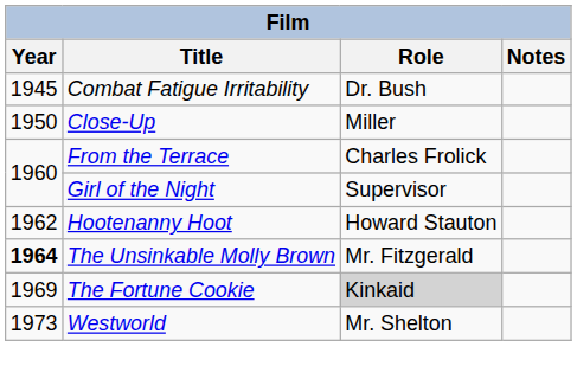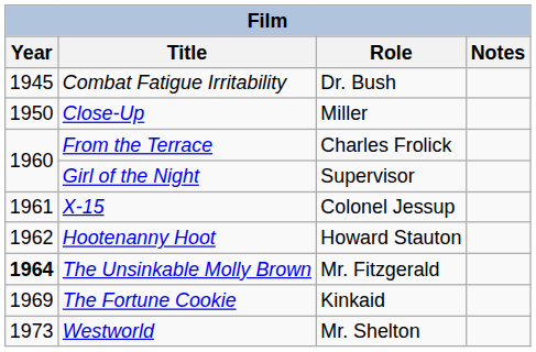 <table class="wikitable" style="font-size: 90%;">
 <tr>
 <th colspan="4" style="background: LightSteelBlue;">Film</th>
 </tr>
 <tr>
 <th>Year</th>
 <th>Title</th>
 <th>Role</th>
 <th>Notes</th>
 </tr>
 <tr>
 <td>1945</td>
 <td><em>Combat Fatigue Irritability</em></td>
 <td>Dr. Bush</td>
 <td></td>
 </tr>
 <tr>
 <td>1950</td>
 <td><em><a href='#'>Close-Up</a></em></td>
 <td>Miller</td>
 <td></td>
 </tr>
 <tr>
 <td rowspan=2>1960</td>
 <td><em><a href='#'>From the Terrace</a></em></td>
 <td>Charles Frolick</td>
 <td></td>
 </tr>
 <tr>
 <td><em><a href='#'>Girl of the Night</a></em></td>
 <td>Supervisor</td>
 <td></td>
 </tr>
 <tr>
+<td>1961</td>
+<td><em><a href='#'>X-15</a></em></td>
+<td>Colonel Jessup</td>
+<td></td>
+</tr>
+<tr>
 <td>1962</td>
 <td><em><a href='#'>Hootenanny Hoot</a></em></td>
 <td>Howard Stauton</td>
 <td></td>
 </tr>
 <tr>
 <td><strong>1964</strong></td>
 <td><em><a href='#'>The Unsinkable Molly Brown</a></em></td>
 <td>Mr. Fitzgerald</td>
 <td></td>
 </tr>
 <tr>
 <td>1969</td>
 <td><em><a href='#'>The Fortune Cookie</a></em></td>
-<td style="background: lightgrey;">Kinkaid</td>
+<td>Kinkaid</td>
 <td></td>
 </tr>
 <tr>
 <td>1973</td>
 <td><em><a href='#'>Westworld</a></em></td>
 <td>Mr. Shelton</td>
 <td></td>
 </tr>
 </table>
